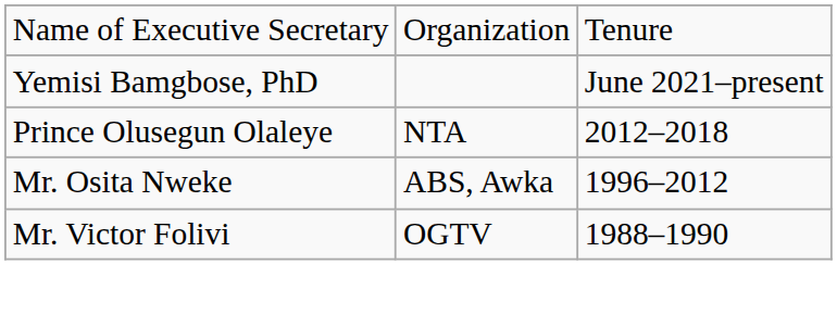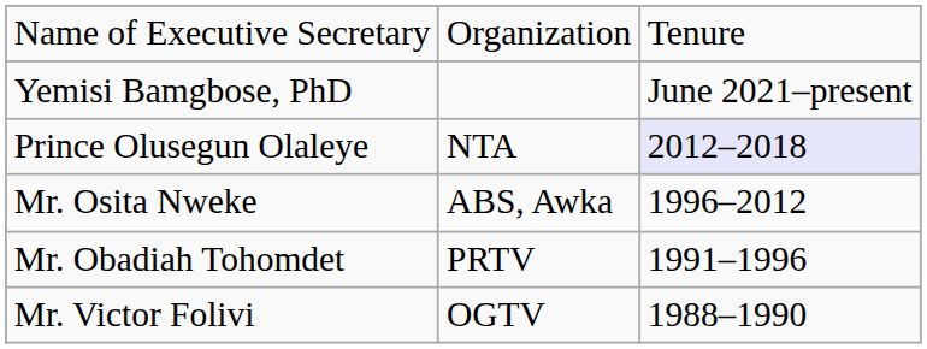 <table class="wikitable">
 <tr>
 <td>Name of Executive Secretary</td>
 <td>Organization</td>
 <td>Tenure</td>
 </tr>
 <tr>
 <td>Yemisi Bamgbose, PhD</td>
 <td></td>
 <td>June 2021–present</td>
 </tr>
 <tr>
 <td>Prince Olusegun Olaleye</td>
 <td>NTA</td>
-<td>2012–2018</td>
+<td style="background: lavender;">2012–2018</td>
 </tr>
 <tr>
 <td>Mr. Osita Nweke</td>
 <td>ABS, Awka</td>
 <td>1996–2012</td>
 </tr>
 <tr>
+<td>Mr. Obadiah Tohomdet</td>
+<td>PRTV</td>
+<td>1991–1996</td>
+</tr>
+<tr>
 <td>Mr. Victor Folivi</td>
 <td>OGTV</td>
 <td>1988–1990</td>
 </tr>
 </table>
